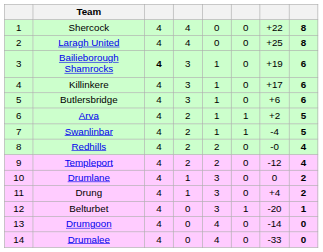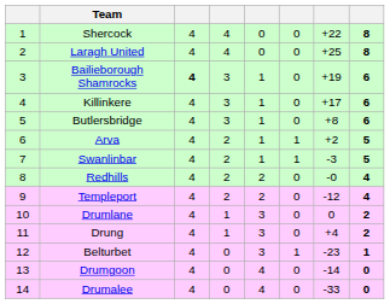 <table class="wikitable" style="text-align:center">
 <tr>
 <th width="40"></th>
 <th style="width:175px;">Team</th>
 <th width="40"></th>
 <th width="40"></th>
 <th width="40"></th>
 <th width="40"></th>
 <th width="40"></th>
 <th width="40"></th>
 </tr>
 <tr style="background:#cfc;">
 <td>1</td>
 <td>Shercock</td>
 <td>4</td>
 <td>4</td>
 <td>0</td>
 <td>0</td>
 <td>+22</td>
 <td><strong>8</strong></td>
 </tr>
 <tr style="background:#cfc;">
 <td>2</td>
 <td><a href='#'>Laragh United</a></td>
 <td>4</td>
 <td>4</td>
 <td>0</td>
 <td>0</td>
 <td>+25</td>
 <td><strong>8</strong></td>
 </tr>
 <tr style="background:#cfc;">
 <td>3</td>
 <td><a href='#'>Bailieborough Shamrocks</a></td>
 <td><strong>4</strong></td>
 <td>3</td>
 <td>1</td>
 <td>0</td>
 <td>+19</td>
 <td><strong>6</strong></td>
 </tr>
 <tr style="background:#cfc;">
 <td>4</td>
 <td>Killinkere</td>
 <td>4</td>
 <td>3</td>
 <td>1</td>
 <td>0</td>
 <td>+17</td>
 <td><strong>6</strong></td>
 </tr>
 <tr style="background:#cfc;">
 <td>5</td>
 <td>Butlersbridge</td>
 <td>4</td>
 <td>3</td>
 <td>1</td>
 <td>0</td>
-<td>+6</td>
+<td>+8</td>
 <td><strong>6</strong></td>
 </tr>
 <tr style="background:#cfc;">
 <td>6</td>
 <td><a href='#'>Arva</a></td>
 <td>4</td>
 <td>2</td>
 <td>1</td>
 <td>1</td>
 <td>+2</td>
 <td><strong>5</strong></td>
 </tr>
 <tr style="background:#cfc;">
 <td>7</td>
 <td><a href='#'>Swanlinbar</a></td>
 <td>4</td>
 <td>2</td>
 <td>1</td>
 <td>1</td>
-<td>-4</td>
+<td>-3</td>
 <td><strong>5</strong></td>
 </tr>
 <tr style="background:#cfc;">
 <td>8</td>
 <td><a href='#'>Redhills</a></td>
 <td>4</td>
 <td>2</td>
 <td>2</td>
 <td>0</td>
 <td>-0</td>
 <td><strong>4</strong></td>
 </tr>
 <tr style="background:#fcf;">
 <td>9</td>
 <td><a href='#'>Templeport</a></td>
 <td>4</td>
 <td>2</td>
 <td>2</td>
 <td>0</td>
 <td>-12</td>
 <td><strong>4</strong></td>
 </tr>
 <tr style="background:#fcf;">
 <td>10</td>
 <td><a href='#'>Drumlane</a></td>
 <td>4</td>
 <td>1</td>
 <td>3</td>
 <td>0</td>
 <td>0</td>
 <td><strong>2</strong></td>
 </tr>
 <tr style="background:#fcf;">
 <td>11</td>
 <td>Drung</td>
 <td>4</td>
 <td>1</td>
 <td>3</td>
 <td>0</td>
 <td>+4</td>
 <td><strong>2</strong></td>
 </tr>
 <tr style="background:#fcf;">
 <td>12</td>
 <td>Belturbet</td>
 <td>4</td>
 <td>0</td>
 <td>3</td>
 <td>1</td>
-<td>-20</td>
+<td>-23</td>
 <td><strong>1</strong></td>
 </tr>
 <tr style="background:#fcf;">
 <td>13</td>
 <td><a href='#'>Drumgoon</a></td>
 <td>4</td>
 <td>0</td>
 <td>4</td>
 <td>0</td>
 <td>-14</td>
 <td><strong>0</strong></td>
 </tr>
 <tr style="background:#fcf;">
 <td>14</td>
 <td><a href='#'>Drumalee</a></td>
 <td>4</td>
 <td>0</td>
 <td>4</td>
 <td>0</td>
 <td>-33</td>
 <td><strong>0</strong></td>
 </tr>
 </table>
